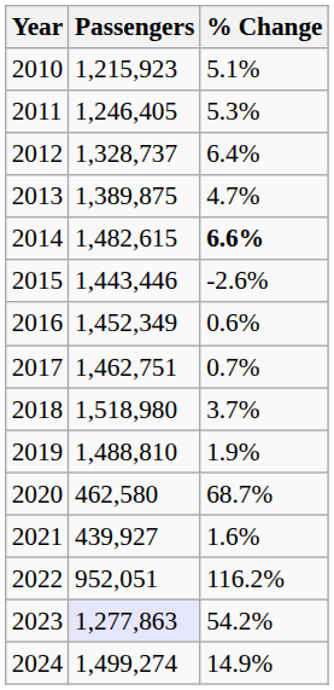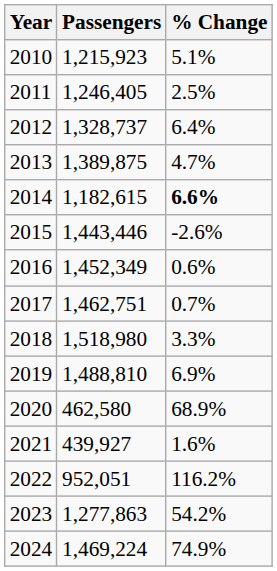 <table class="wikitable" style="font-size: 95%">
 <tr>
 <th>Year</th>
 <th>Passengers</th>
 <th>% Change</th>
 </tr>
 <tr>
 <td>2010</td>
 <td>1,215,923</td>
 <td> 5.1%</td>
 </tr>
 <tr>
 <td>2011</td>
 <td>1,246,405</td>
-<td> 5.3%</td>
+<td> 2.5%</td>
 </tr>
 <tr>
 <td>2012</td>
 <td>1,328,737</td>
 <td> 6.4%</td>
 </tr>
 <tr>
 <td>2013</td>
 <td>1,389,875</td>
 <td> 4.7%</td>
 </tr>
 <tr>
 <td>2014</td>
-<td>1,482,615</td>
+<td>1,182,615</td>
 <td><strong> 6.6%</strong></td>
 </tr>
 <tr>
 <td>2015</td>
 <td>1,443,446</td>
 <td> -2.6%</td>
 </tr>
 <tr>
 <td>2016</td>
 <td>1,452,349</td>
 <td> 0.6%</td>
 </tr>
 <tr>
 <td>2017</td>
 <td>1,462,751</td>
 <td> 0.7%</td>
 </tr>
 <tr>
 <td>2018</td>
 <td>1,518,980</td>
-<td> 3.7%</td>
+<td> 3.3%</td>
 </tr>
 <tr>
 <td>2019</td>
 <td>1,488,810</td>
-<td> 1.9%</td>
+<td> 6.9%</td>
 </tr>
 <tr>
 <td>2020</td>
 <td>462,580</td>
-<td> 68.7%</td>
+<td> 68.9%</td>
 </tr>
 <tr>
 <td>2021</td>
 <td>439,927</td>
 <td> 1.6%</td>
 </tr>
 <tr>
 <td>2022</td>
 <td>952,051</td>
 <td> 116.2%</td>
 </tr>
 <tr>
 <td>2023</td>
-<td style="background: lavender;">1,277,863</td>
+<td>1,277,863</td>
 <td> 54.2%</td>
 </tr>
 <tr>
 <td>2024</td>
-<td>1,499,274</td>
-<td> 14.9%</td>
+<td>1,469,224</td>
+<td> 74.9%</td>
 </tr>
 </table>
